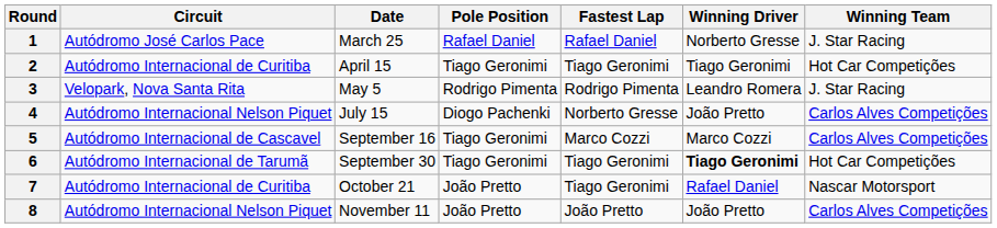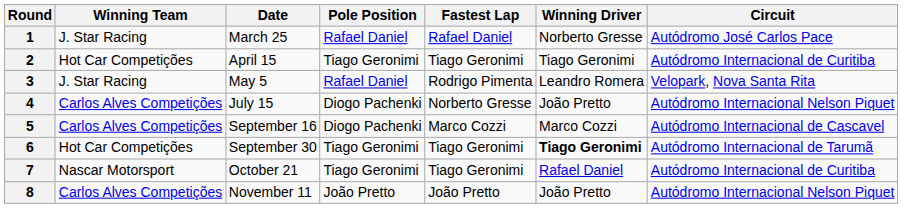 <table class="wikitable" style="font-size: 85%;">
 <tr>
 <th>Round</th>
-<th>Circuit</th>
+<th>Winning Team</th>
 <th>Date</th>
 <th>Pole Position</th>
 <th>Fastest Lap</th>
 <th>Winning Driver</th>
-<th>Winning Team</th>
+<th>Circuit</th>
 </tr>
 <tr>
 <th>1</th>
-<td><a href='#'>Autódromo José Carlos Pace</a></td>
+<td>J. Star Racing</td>
 <td>March 25</td>
 <td><a href='#'>Rafael Daniel</a></td>
 <td><a href='#'>Rafael Daniel</a></td>
 <td>Norberto Gresse</td>
-<td>J. Star Racing</td>
+<td><a href='#'>Autódromo José Carlos Pace</a></td>
 </tr>
 <tr>
 <th>2</th>
-<td><a href='#'>Autódromo Internacional de Curitiba</a></td>
+<td>Hot Car Competições</td>
 <td>April 15</td>
 <td>Tiago Geronimi</td>
 <td>Tiago Geronimi</td>
 <td>Tiago Geronimi</td>
-<td>Hot Car Competições</td>
+<td><a href='#'>Autódromo Internacional de Curitiba</a></td>
 </tr>
 <tr>
 <th>3</th>
-<td><a href='#'>Velopark</a>, <a href='#'>Nova Santa Rita</a></td>
+<td>J. Star Racing</td>
 <td>May 5</td>
-<td>Rodrigo Pimenta</td>
+<td><a href='#'>Rafael Daniel</a></td>
 <td>Rodrigo Pimenta</td>
 <td>Leandro Romera</td>
-<td>J. Star Racing</td>
+<td><a href='#'>Velopark</a>, <a href='#'>Nova Santa Rita</a></td>
 </tr>
 <tr>
 <th>4</th>
-<td><a href='#'>Autódromo Internacional Nelson Piquet</a></td>
+<td><a href='#'>Carlos Alves Competições</a></td>
 <td>July 15</td>
 <td>Diogo Pachenki</td>
 <td>Norberto Gresse</td>
 <td>João Pretto</td>
-<td><a href='#'>Carlos Alves Competições</a></td>
+<td><a href='#'>Autódromo Internacional Nelson Piquet</a></td>
 </tr>
 <tr>
 <th>5</th>
-<td><a href='#'>Autódromo Internacional de Cascavel</a></td>
+<td><a href='#'>Carlos Alves Competições</a></td>
 <td>September 16</td>
-<td>Tiago Geronimi</td>
+<td>Diogo Pachenki</td>
 <td>Marco Cozzi</td>
 <td>Marco Cozzi</td>
-<td><a href='#'>Carlos Alves Competições</a></td>
+<td><a href='#'>Autódromo Internacional de Cascavel</a></td>
 </tr>
 <tr>
 <th>6</th>
-<td><a href='#'>Autódromo Internacional de Tarumã</a></td>
+<td>Hot Car Competições</td>
 <td>September 30</td>
 <td>Tiago Geronimi</td>
 <td>Tiago Geronimi</td>
 <td><strong>Tiago Geronimi</strong></td>
-<td>Hot Car Competições</td>
+<td><a href='#'>Autódromo Internacional de Tarumã</a></td>
 </tr>
 <tr>
 <th>7</th>
-<td><a href='#'>Autódromo Internacional de Curitiba</a></td>
+<td>Nascar Motorsport</td>
 <td>October 21</td>
-<td>João Pretto</td>
+<td>Tiago Geronimi</td>
 <td>Tiago Geronimi</td>
 <td><a href='#'>Rafael Daniel</a></td>
-<td>Nascar Motorsport</td>
+<td><a href='#'>Autódromo Internacional de Curitiba</a></td>
 </tr>
 <tr>
 <th>8</th>
-<td><a href='#'>Autódromo Internacional Nelson Piquet</a></td>
+<td><a href='#'>Carlos Alves Competições</a></td>
 <td>November 11</td>
 <td>João Pretto</td>
 <td>João Pretto</td>
 <td>João Pretto</td>
-<td><a href='#'>Carlos Alves Competições</a></td>
+<td><a href='#'>Autódromo Internacional Nelson Piquet</a></td>
 </tr>
 </table>
